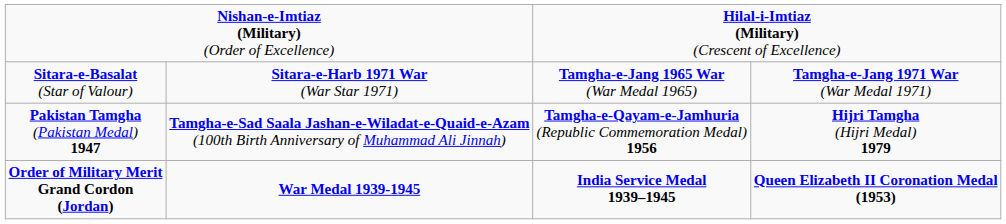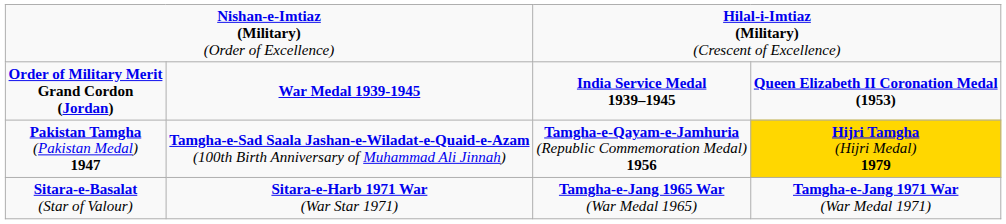 <table class="wikitable" style="margin:1em auto; text-align:center;">
 <tr>
 <td colspan="2"><strong><a href='#'>Nishan-e-Imtiaz</a></strong><br><strong>(Military)</strong><br><em>(Order of Excellence)</em></td>
 <td colspan="2"><strong><a href='#'>Hilal-i-Imtiaz</a></strong><br><strong>(Military)</strong><br><em>(Crescent of Excellence)</em></td>
+</tr>
+<tr>
+<td><strong><a href='#'>Order of Military Merit</a></strong><br><strong>Grand Cordon</strong><br><strong>(<a href='#'>Jordan</a>)</strong></td>
+<td><strong><a href='#'>War Medal 1939-1945</a></strong></td>
+<td><strong><a href='#'>India Service Medal</a></strong><br><strong>1939–1945</strong></td>
+<td><strong><a href='#'>Queen Elizabeth II Coronation Medal</a></strong><br><strong>(1953)</strong></td>
+</tr>
+<tr>
+<td><strong><a href='#'>Pakistan Tamgha</a></strong><br><em>(<a href='#'>Pakistan Medal</a>)</em><br><strong>1947</strong></td>
+<td><strong><a href='#'>Tamgha-e-Sad Saala Jashan-e-Wiladat-e-Quaid-e-Azam</a></strong><br><em>(100th Birth Anniversary of <a href='#'>Muhammad Ali Jinnah</a>)</em></td>
+<td><strong><a href='#'>Tamgha-e-Qayam-e-Jamhuria</a></strong><br><em>(Republic Commemoration Medal)</em><br><strong>1956</strong></td>
+<td style="background: gold;"><strong><a href='#'>Hijri Tamgha</a></strong><br><em>(Hijri Medal)</em><br><strong>1979</strong></td>
 </tr>
 <tr>
 <td><strong><a href='#'>Sitara-e-Basalat</a></strong><br><em>(Star of Valour)</em></td>
 <td><strong><a href='#'>Sitara-e-Harb 1971 War</a></strong><br><em>(War Star 1971)</em></td>
 <td><strong><a href='#'>Tamgha-e-Jang 1965 War</a></strong><br><em>(War Medal 1965)</em></td>
 <td><strong><a href='#'>Tamgha-e-Jang 1971 War</a></strong><br><em>(War Medal 1971)</em></td>
 </tr>
-<tr>
-<td><strong><a href='#'>Pakistan Tamgha</a></strong><br><em>(<a href='#'>Pakistan Medal</a>)</em><br><strong>1947</strong></td>
-<td><strong><a href='#'>Tamgha-e-Sad Saala Jashan-e-Wiladat-e-Quaid-e-Azam</a></strong><br><em>(100th Birth Anniversary of <a href='#'>Muhammad Ali Jinnah</a>)</em></td>
-<td><strong><a href='#'>Tamgha-e-Qayam-e-Jamhuria</a></strong><br><em>(Republic Commemoration Medal)</em><br><strong>1956</strong></td>
-<td><strong><a href='#'>Hijri Tamgha</a></strong><br><em>(Hijri Medal)</em><br><strong>1979</strong></td>
-</tr>
-<tr>
-<td><strong><a href='#'>Order of Military Merit</a></strong><br><strong>Grand Cordon</strong><br><strong>(<a href='#'>Jordan</a>)</strong></td>
-<td><strong><a href='#'>War Medal 1939-1945</a></strong></td>
-<td><strong><a href='#'>India Service Medal</a></strong><br><strong>1939–1945</strong></td>
-<td><strong><a href='#'>Queen Elizabeth II Coronation Medal</a></strong><br><strong>(1953)</strong></td>
-</tr>
 </table>
